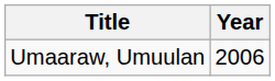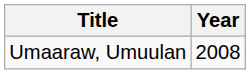 <table class="wikitable">
 <tr style="background":#b0c4de; text-align:center>
 <th>Title</th>
 <th>Year</th>
 </tr>
 <tr>
 <td>Umaaraw, Umuulan</td>
-<td>2006</td>
+<td>2008</td>
 </tr>
 </table>
